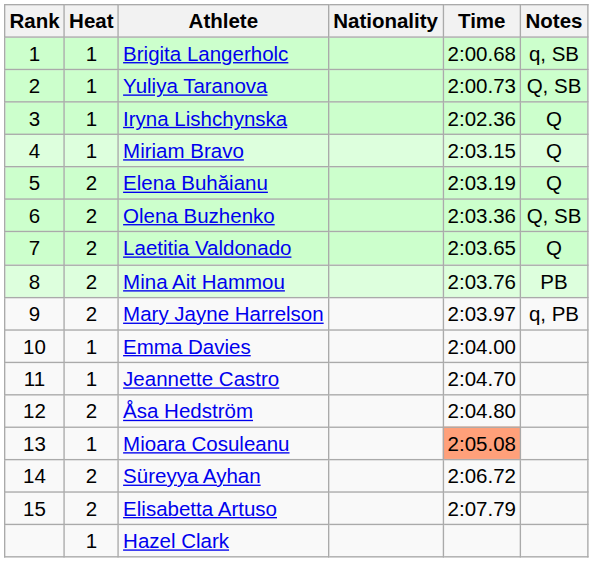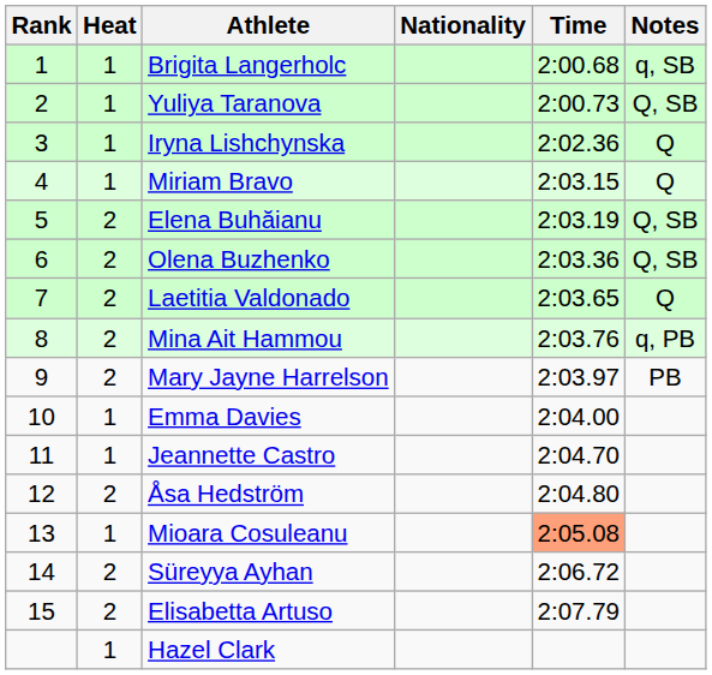 <table class="wikitable sortable" style="text-align:center;font-size:95%">
 <tr>
 <th>Rank</th>
 <th>Heat</th>
 <th>Athlete</th>
 <th>Nationality</th>
 <th>Time</th>
 <th>Notes</th>
 </tr>
 <tr bgcolor=ccffcc>
 <td>1</td>
 <td>1</td>
 <td align="left"><a href='#'>Brigita Langerholc</a></td>
 <td align=left></td>
 <td>2:00.68</td>
 <td>q, SB</td>
 </tr>
 <tr bgcolor=ccffcc>
 <td>2</td>
 <td>1</td>
 <td align="left"><a href='#'>Yuliya Taranova</a></td>
 <td align=left></td>
 <td>2:00.73</td>
 <td>Q, SB</td>
 </tr>
 <tr bgcolor=ccffcc>
 <td>3</td>
 <td>1</td>
 <td align="left"><a href='#'>Iryna Lishchynska</a></td>
 <td align=left></td>
 <td>2:02.36</td>
 <td>Q</td>
 </tr>
 <tr bgcolor=ddffdd>
 <td>4</td>
 <td>1</td>
 <td align="left"><a href='#'>Miriam Bravo</a></td>
 <td align=left></td>
 <td>2:03.15</td>
 <td>Q</td>
 </tr>
 <tr bgcolor=ccffcc>
 <td>5</td>
 <td>2</td>
 <td align="left"><a href='#'>Elena Buhăianu</a></td>
 <td align=left></td>
 <td>2:03.19</td>
-<td>Q</td>
+<td>Q, SB</td>
 </tr>
 <tr bgcolor=ccffcc>
 <td>6</td>
 <td>2</td>
 <td align="left"><a href='#'>Olena Buzhenko</a></td>
 <td align=left></td>
 <td>2:03.36</td>
 <td>Q, SB</td>
 </tr>
 <tr bgcolor=ccffcc>
 <td>7</td>
 <td>2</td>
 <td align="left"><a href='#'>Laetitia Valdonado</a></td>
 <td align=left></td>
 <td>2:03.65</td>
 <td>Q</td>
 </tr>
 <tr bgcolor=ddffdd>
 <td>8</td>
 <td>2</td>
 <td align="left"><a href='#'>Mina Ait Hammou</a></td>
 <td align=left></td>
 <td>2:03.76</td>
-<td>PB</td>
+<td>q, PB</td>
 </tr>
 <tr>
 <td>9</td>
 <td>2</td>
 <td align="left"><a href='#'>Mary Jayne Harrelson</a></td>
 <td align=left></td>
 <td>2:03.97</td>
-<td>q, PB</td>
+<td>PB</td>
 </tr>
 <tr>
 <td>10</td>
 <td>1</td>
 <td align="left"><a href='#'>Emma Davies</a></td>
 <td align=left></td>
 <td>2:04.00</td>
 <td></td>
 </tr>
 <tr>
 <td>11</td>
 <td>1</td>
 <td align="left"><a href='#'>Jeannette Castro</a></td>
 <td align=left></td>
 <td>2:04.70</td>
 <td></td>
 </tr>
 <tr>
 <td>12</td>
 <td>2</td>
 <td align="left"><a href='#'>Åsa Hedström</a></td>
 <td align=left></td>
 <td>2:04.80</td>
 <td></td>
 </tr>
 <tr>
 <td>13</td>
 <td>1</td>
 <td align="left"><a href='#'>Mioara Cosuleanu</a></td>
 <td align=left></td>
 <td style="background: lightsalmon;">2:05.08</td>
 <td></td>
 </tr>
 <tr>
 <td>14</td>
 <td>2</td>
 <td align="left"><a href='#'>Süreyya Ayhan</a></td>
 <td align=left></td>
 <td>2:06.72</td>
 <td></td>
 </tr>
 <tr>
 <td>15</td>
 <td>2</td>
 <td align="left"><a href='#'>Elisabetta Artuso</a></td>
 <td align=left></td>
 <td>2:07.79</td>
 <td></td>
 </tr>
 <tr>
 <td></td>
 <td>1</td>
 <td align="left"><a href='#'>Hazel Clark</a></td>
 <td align=left></td>
 <td></td>
 <td></td>
 </tr>
 </table>
